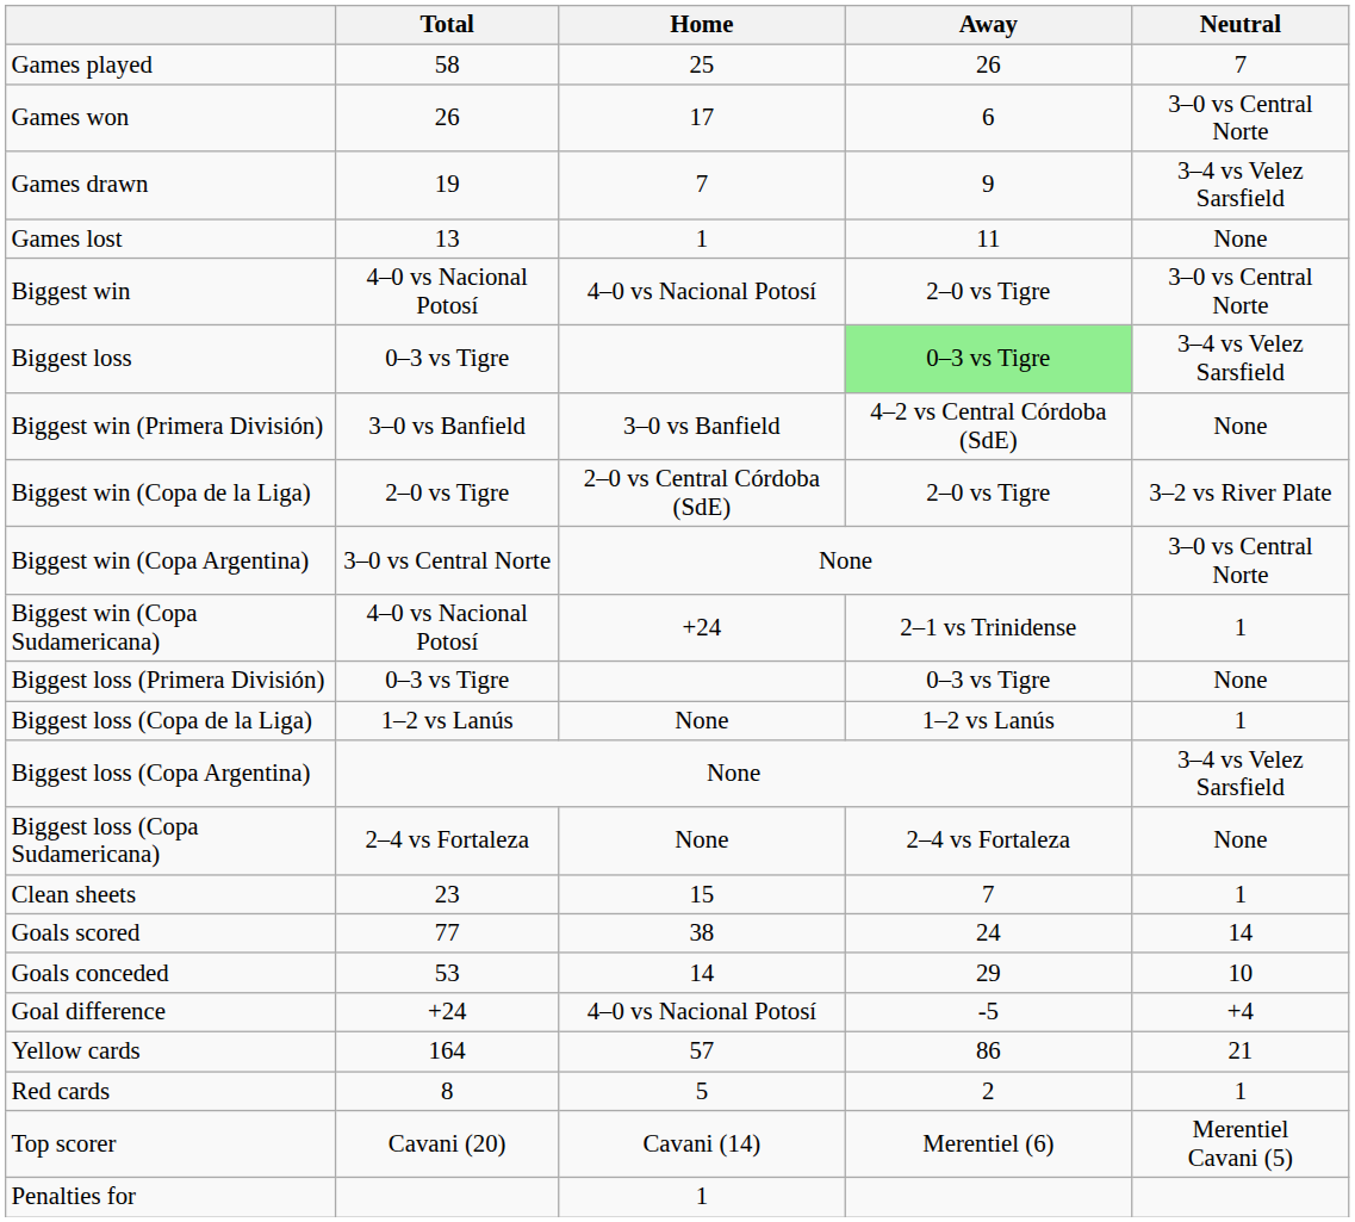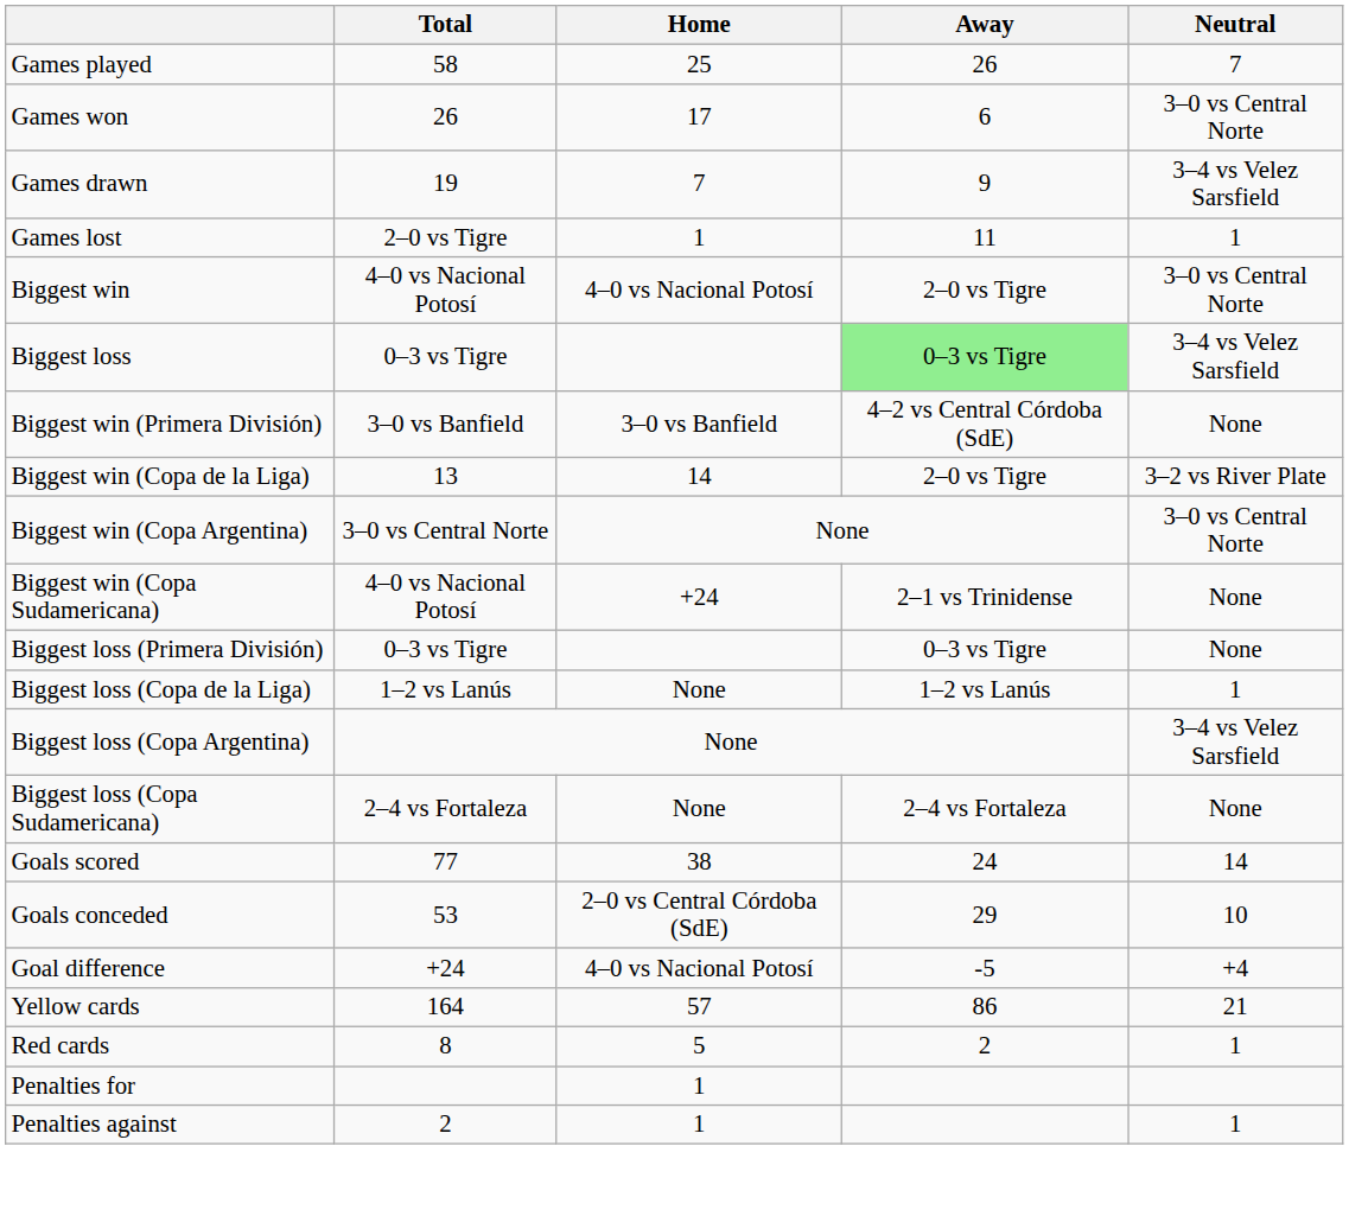 <table class="wikitable" style="text-align: center;">
 <tr>
 <th></th>
 <th>Total</th>
 <th>Home</th>
 <th>Away</th>
 <th>Neutral</th>
 </tr>
 <tr>
 <td align=left>Games played</td>
 <td>58</td>
 <td>25</td>
 <td>26</td>
 <td>7</td>
 </tr>
 <tr>
 <td align=left>Games won</td>
 <td>26</td>
 <td>17</td>
 <td>6</td>
 <td>3–0 vs Central Norte</td>
 </tr>
 <tr>
 <td align=left>Games drawn</td>
 <td>19</td>
 <td>7</td>
 <td>9</td>
 <td>3–4 vs Velez Sarsfield</td>
 </tr>
 <tr>
 <td align=left>Games lost</td>
-<td>13</td>
+<td>2–0 vs Tigre</td>
 <td>1</td>
 <td>11</td>
-<td>None</td>
+<td>1</td>
 </tr>
 <tr>
 <td align=left>Biggest win</td>
 <td>4–0 vs Nacional Potosí</td>
 <td>4–0 vs Nacional Potosí</td>
 <td>2–0 vs Tigre</td>
 <td>3–0 vs Central Norte</td>
 </tr>
 <tr>
 <td align=left>Biggest loss</td>
 <td>0–3 vs Tigre</td>
 <td></td>
 <td style="background: lightgreen;">0–3 vs Tigre</td>
 <td>3–4 vs Velez Sarsfield</td>
 </tr>
 <tr>
 <td align=left>Biggest win (Primera División)</td>
 <td>3–0 vs Banfield</td>
 <td>3–0 vs Banfield</td>
 <td>4–2 vs Central Córdoba (SdE)</td>
 <td>None</td>
 </tr>
 <tr>
 <td align=left>Biggest win (Copa de la Liga)</td>
-<td>2–0 vs Tigre</td>
-<td>2–0 vs Central Córdoba (SdE)</td>
+<td>13</td>
+<td>14</td>
 <td>2–0 vs Tigre</td>
 <td>3–2 vs River Plate</td>
 </tr>
 <tr>
 <td align=left>Biggest win (Copa Argentina)</td>
 <td>3–0 vs Central Norte</td>
 <td colspan=2>None</td>
 <td>3–0 vs Central Norte</td>
 </tr>
 <tr>
 <td align=left>Biggest win (Copa Sudamericana)</td>
 <td>4–0 vs Nacional Potosí</td>
 <td>+24</td>
 <td>2–1 vs Trinidense</td>
-<td>1</td>
+<td>None</td>
 </tr>
 <tr>
 <td align=left>Biggest loss (Primera División)</td>
 <td>0–3 vs Tigre</td>
 <td></td>
 <td>0–3 vs Tigre</td>
 <td>None</td>
 </tr>
 <tr>
 <td align=left>Biggest loss (Copa de la Liga)</td>
 <td>1–2 vs Lanús</td>
 <td>None</td>
 <td>1–2 vs Lanús</td>
 <td>1</td>
 </tr>
 <tr>
 <td align=left>Biggest loss (Copa Argentina)</td>
 <td colspan=3>None</td>
 <td>3–4 vs Velez Sarsfield</td>
 </tr>
 <tr>
 <td align=left>Biggest loss (Copa Sudamericana)</td>
 <td>2–4 vs Fortaleza</td>
 <td>None</td>
 <td>2–4 vs Fortaleza</td>
 <td>None</td>
 </tr>
 <tr>
-<td align=left>Clean sheets</td>
-<td>23</td>
-<td>15</td>
-<td>7</td>
-<td>1</td>
-</tr>
-<tr>
 <td align=left>Goals scored</td>
 <td>77</td>
 <td>38</td>
 <td>24</td>
 <td>14</td>
 </tr>
 <tr>
 <td align=left>Goals conceded</td>
 <td>53</td>
-<td>14</td>
+<td>2–0 vs Central Córdoba (SdE)</td>
 <td>29</td>
 <td>10</td>
 </tr>
 <tr>
 <td align=left>Goal difference</td>
 <td>+24</td>
 <td>4–0 vs Nacional Potosí</td>
 <td>-5</td>
 <td>+4</td>
 </tr>
 <tr>
 <td align=left>Yellow cards</td>
 <td>164</td>
 <td>57</td>
 <td>86</td>
 <td>21</td>
 </tr>
 <tr>
 <td align=left>Red cards</td>
 <td>8</td>
 <td>5</td>
 <td>2</td>
 <td>1</td>
 </tr>
 <tr>
-<td align=left>Top scorer</td>
-<td>Cavani (20)</td>
-<td>Cavani (14)</td>
-<td>Merentiel (6)</td>
-<td>Merentiel<br>Cavani (5)</td>
-</tr>
-<tr>
 <td align=left>Penalties for</td>
 <td 1></td>
 <td>1</td>
 <td></td>
 </tr>
+<tr>
+<td align=left>Penalties against</td>
+<td>2</td>
+<td>1</td>
+<td></td>
+<td>1</td>
+</tr>
 </table>
